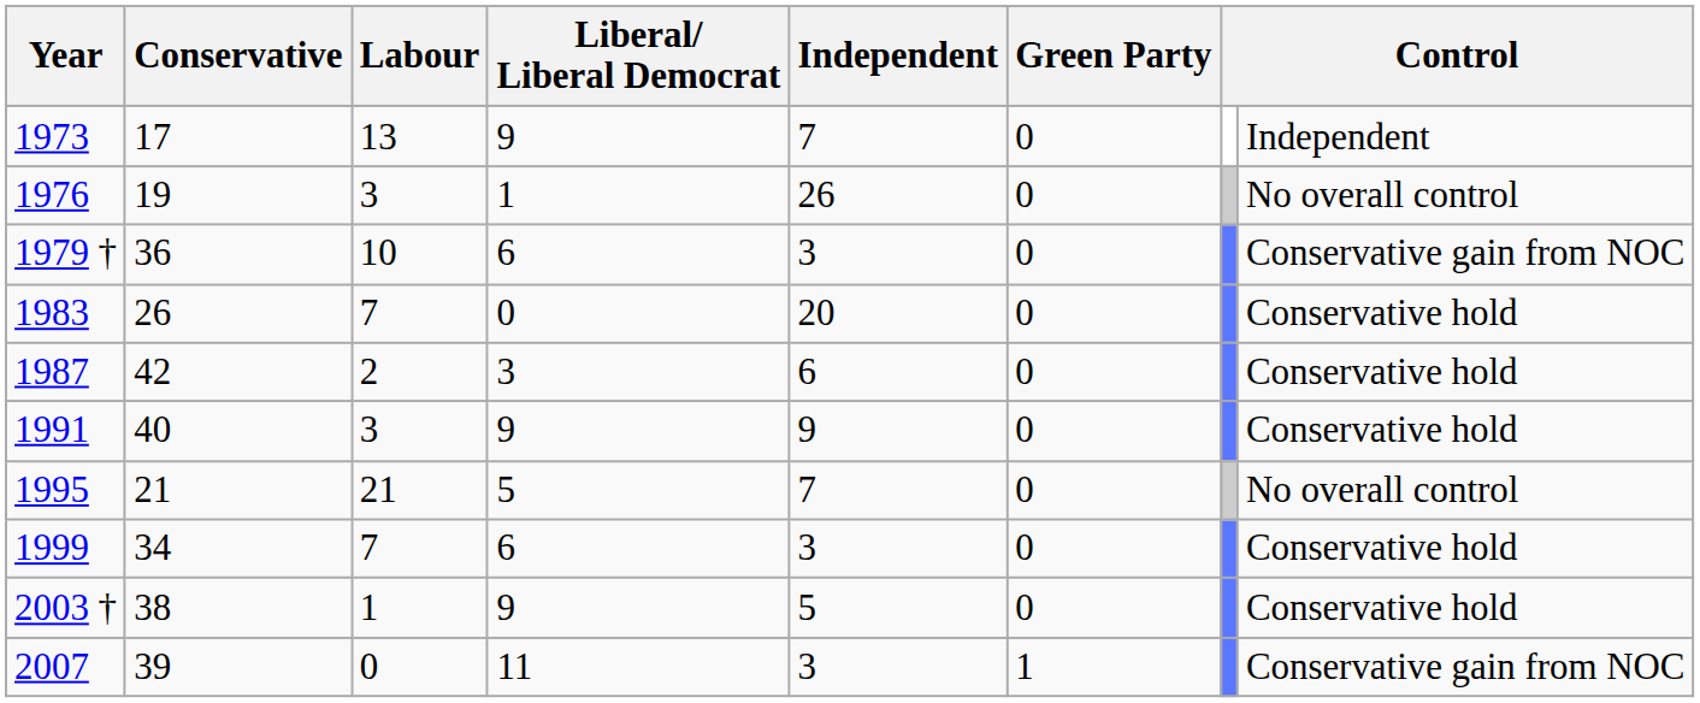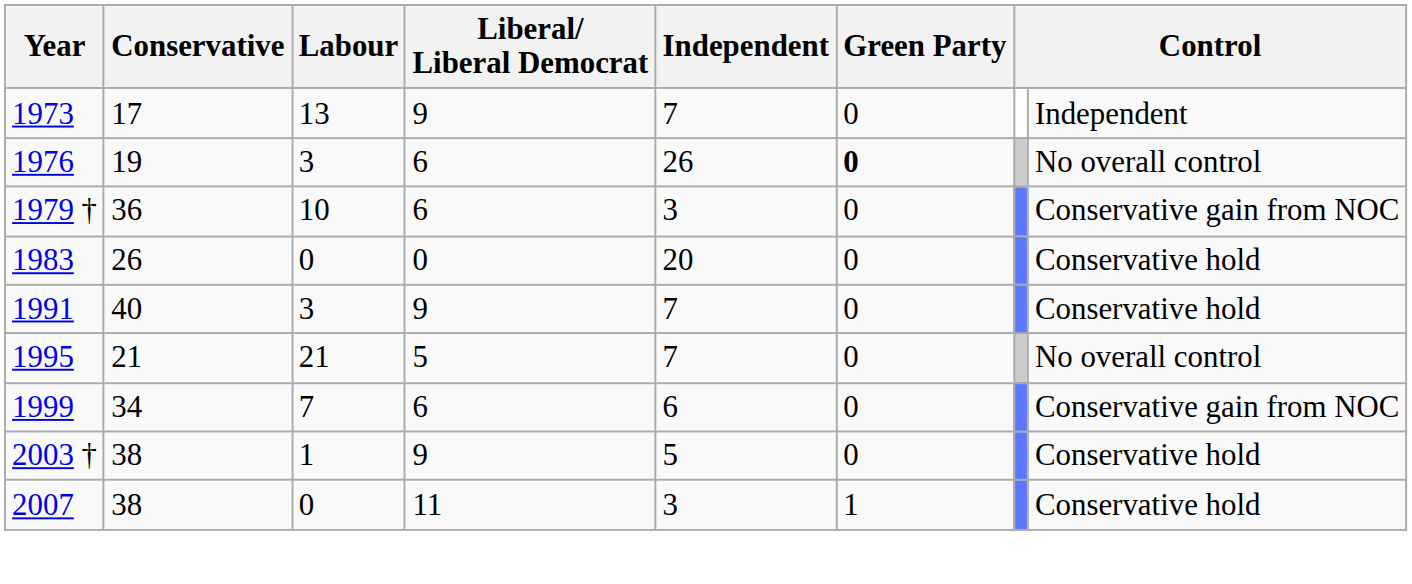 <table class="wikitable">
 <tr border=1 cellspacing=0 cellpadding=5>
 <th>Year</th>
 <th>Conservative</th>
 <th>Labour</th>
 <th>Liberal/<br>Liberal Democrat</th>
 <th>Independent</th>
 <th>Green Party</th>
 <th colspan=2>Control</th>
 </tr>
 <tr>
 <td><a href='#'>1973</a></td>
 <td>17</td>
 <td>13</td>
 <td>9</td>
 <td>7</td>
 <td>0</td>
 <td bgcolor=white></td>
 <td>Independent</td>
 </tr>
 <tr>
 <td><a href='#'>1976</a></td>
 <td>19</td>
 <td>3</td>
-<td>1</td>
+<td>6</td>
 <td>26</td>
-<td>0</td>
+<td><strong>0</strong></td>
 <td bgcolor=CCCCCC></td>
 <td>No overall control</td>
 </tr>
 <tr>
 <td><a href='#'>1979</a> †</td>
 <td>36</td>
 <td>10</td>
 <td>6</td>
 <td>3</td>
 <td>0</td>
 <td bgcolor=5B76FF></td>
 <td>Conservative gain from NOC</td>
 </tr>
 <tr>
 <td><a href='#'>1983</a></td>
 <td>26</td>
-<td>7</td>
+<td>0</td>
 <td>0</td>
 <td>20</td>
-<td>0</td>
-<td bgcolor=5B76FF></td>
-<td>Conservative hold</td>
-</tr>
-<tr>
-<td><a href='#'>1987</a></td>
-<td>42</td>
-<td>2</td>
-<td>3</td>
-<td>6</td>
 <td>0</td>
 <td bgcolor=5B76FF></td>
 <td>Conservative hold</td>
 </tr>
 <tr>
 <td><a href='#'>1991</a></td>
 <td>40</td>
 <td>3</td>
 <td>9</td>
-<td>9</td>
+<td>7</td>
 <td>0</td>
 <td bgcolor=5B76FF></td>
 <td>Conservative hold</td>
 </tr>
 <tr>
 <td><a href='#'>1995</a></td>
 <td>21</td>
 <td>21</td>
 <td>5</td>
 <td>7</td>
 <td>0</td>
 <td bgcolor=CCCCCC></td>
 <td>No overall control</td>
 </tr>
 <tr>
 <td><a href='#'>1999</a></td>
 <td>34</td>
 <td>7</td>
 <td>6</td>
-<td>3</td>
+<td>6</td>
 <td>0</td>
 <td bgcolor=5B76FF></td>
-<td>Conservative hold</td>
+<td>Conservative gain from NOC</td>
 </tr>
 <tr>
 <td><a href='#'>2003</a> †</td>
 <td>38</td>
 <td>1</td>
 <td>9</td>
 <td>5</td>
 <td>0</td>
 <td bgcolor=5B76FF></td>
 <td>Conservative hold</td>
 </tr>
 <tr>
 <td><a href='#'>2007</a></td>
-<td>39</td>
+<td>38</td>
 <td>0</td>
 <td>11</td>
 <td>3</td>
 <td>1</td>
 <td bgcolor=5B76FF></td>
-<td>Conservative gain from NOC</td>
+<td>Conservative hold</td>
 </tr>
 </table>
